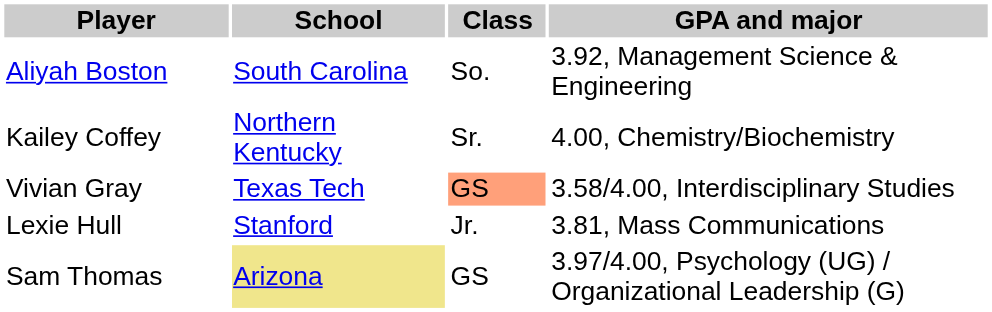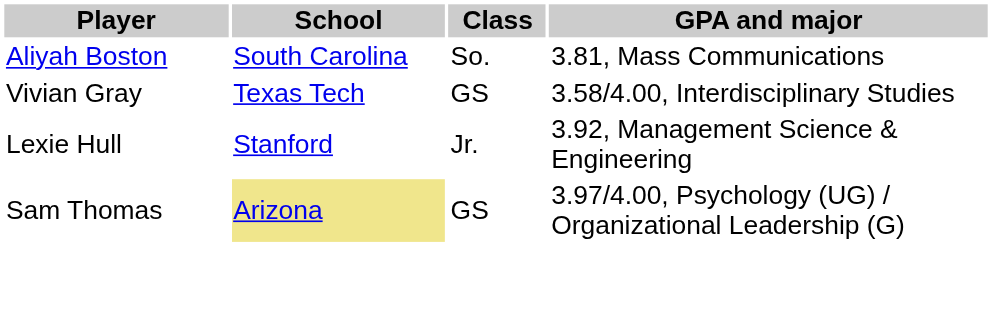 <table style="width:600px" "border:'1' 'solid' 'gray' ">
 <tr>
 <th style="background:#ccc; width:23%;">Player</th>
 <th style="background:#ccc; width:22%;">School</th>
 <th style="background:#ccc; width:10%;">Class</th>
 <th style="background:#ccc; width:45%;">GPA and major</th>
 </tr>
 <tr>
 <td><a href='#'>Aliyah Boston</a></td>
 <td><a href='#'>South Carolina</a></td>
 <td>So.</td>
-<td>3.92, Management Science & Engineering</td>
-</tr>
-<tr>
-<td>Kailey Coffey</td>
-<td><a href='#'>Northern Kentucky</a></td>
-<td>Sr.</td>
-<td>4.00, Chemistry/Biochemistry</td>
+<td>3.81, Mass Communications</td>
 </tr>
 <tr>
 <td>Vivian Gray</td>
 <td><a href='#'>Texas Tech</a></td>
-<td style="background: lightsalmon;">GS</td>
+<td>GS</td>
 <td>3.58/4.00, Interdisciplinary Studies</td>
 </tr>
 <tr>
 <td>Lexie Hull</td>
 <td><a href='#'>Stanford</a></td>
 <td>Jr.</td>
-<td>3.81, Mass Communications</td>
+<td>3.92, Management Science & Engineering</td>
 </tr>
 <tr>
 <td>Sam Thomas</td>
 <td style="background: khaki;"><a href='#'>Arizona</a></td>
 <td>GS</td>
 <td>3.97/4.00, Psychology (UG) / Organizational Leadership (G)</td>
 </tr>
 </table>
